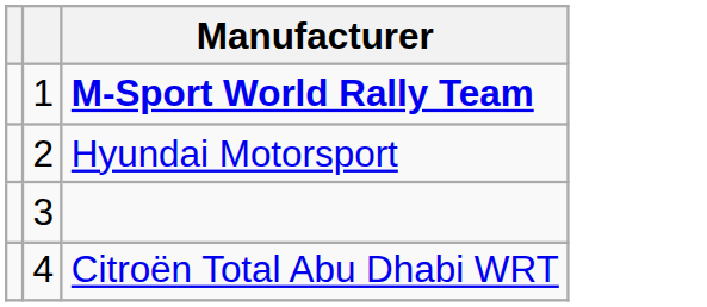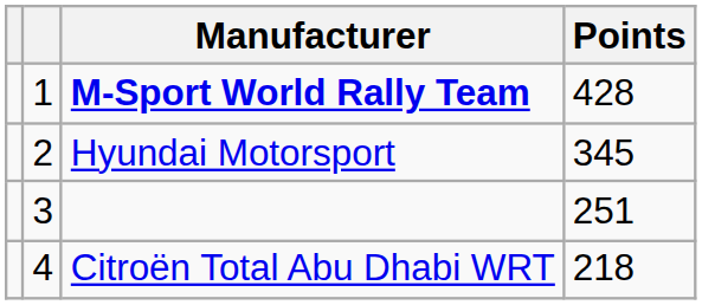 <table class="wikitable" style="font-size: 85%;">
 <tr>
 <th></th>
 <th></th>
 <th>Manufacturer</th>
+<th>Points</th>
 </tr>
 <tr>
 <td align="left"></td>
 <td align="center">1</td>
 <td> <strong><a href='#'>M-Sport World Rally Team</a></strong></td>
+<td align="left">428</td>
 </tr>
 <tr>
 <td align="left"></td>
 <td align="center">2</td>
 <td> <a href='#'>Hyundai Motorsport</a></td>
+<td align="left">345</td>
 </tr>
 <tr>
 <td align="left"></td>
 <td align="center">3</td>
 <td></td>
+<td align="left">251</td>
 </tr>
 <tr>
 <td align="left"></td>
 <td align="center">4</td>
 <td> <a href='#'>Citroën Total Abu Dhabi WRT</a></td>
+<td align="left">218</td>
 </tr>
 </table>
